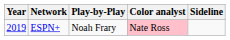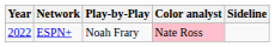 <table class="wikitable sortable">
 <tr>
 <th>Year</th>
 <th>Network</th>
 <th>Play-by-Play</th>
 <th>Color analyst</th>
 <th>Sideline</th>
 </tr>
 <tr>
-<td><a href='#'>2019</a></td>
+<td><a href='#'>2022</a></td>
 <td><a href='#'>ESPN+</a></td>
 <td>Noah Frary</td>
 <td style="background: pink;">Nate Ross</td>
 <td></td>
 </tr>
 </table>
